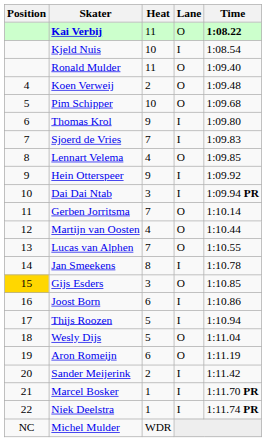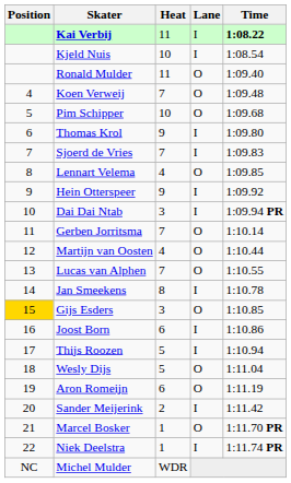 <table class="wikitable">
 <tr>
 <th>Position</th>
 <th>Skater</th>
 <th>Heat</th>
 <th>Lane</th>
 <th>Time</th>
 </tr>
 <tr bgcolor=ccffcc>
 <td align="center"></td>
 <td><strong><a href='#'>Kai Verbij</a></strong></td>
 <td>11</td>
-<td>O</td>
+<td>I</td>
 <td><strong>1:08.22</strong></td>
 </tr>
 <tr>
 <td align="center"></td>
 <td><a href='#'>Kjeld Nuis</a></td>
 <td>10</td>
 <td>I</td>
 <td>1:08.54</td>
 </tr>
 <tr>
 <td align="center"></td>
 <td><a href='#'>Ronald Mulder</a></td>
 <td>11</td>
 <td>O</td>
 <td>1:09.40</td>
 </tr>
 <tr>
 <td align="center">4</td>
 <td><a href='#'>Koen Verweij</a></td>
-<td>2</td>
+<td>7</td>
 <td>O</td>
 <td>1:09.48</td>
 </tr>
 <tr>
 <td align="center">5</td>
 <td><a href='#'>Pim Schipper</a></td>
 <td>10</td>
 <td>O</td>
 <td>1:09.68</td>
 </tr>
 <tr>
 <td align="center">6</td>
 <td><a href='#'>Thomas Krol</a></td>
 <td>9</td>
 <td>I</td>
 <td>1:09.80</td>
 </tr>
 <tr>
 <td align="center">7</td>
 <td><a href='#'>Sjoerd de Vries</a></td>
 <td>7</td>
 <td>I</td>
 <td>1:09.83</td>
 </tr>
 <tr>
 <td align="center">8</td>
 <td><a href='#'>Lennart Velema</a></td>
 <td>4</td>
 <td>O</td>
 <td>1:09.85</td>
 </tr>
 <tr>
 <td align="center">9</td>
 <td><a href='#'>Hein Otterspeer</a></td>
 <td>9</td>
 <td>I</td>
 <td>1:09.92</td>
 </tr>
 <tr>
 <td align="center">10</td>
 <td><a href='#'>Dai Dai Ntab</a></td>
 <td>3</td>
 <td>I</td>
 <td>1:09.94 <strong>PR</strong></td>
 </tr>
 <tr>
 <td align="center">11</td>
 <td><a href='#'>Gerben Jorritsma</a></td>
 <td>7</td>
 <td>O</td>
 <td>1:10.14</td>
 </tr>
 <tr>
 <td align="center">12</td>
 <td><a href='#'>Martijn van Oosten</a></td>
 <td>4</td>
 <td>O</td>
 <td>1:10.44</td>
 </tr>
 <tr>
 <td align="center">13</td>
 <td><a href='#'>Lucas van Alphen</a></td>
 <td>7</td>
 <td>O</td>
 <td>1:10.55</td>
 </tr>
 <tr>
 <td align="center">14</td>
 <td><a href='#'>Jan Smeekens</a></td>
 <td>8</td>
 <td>I</td>
 <td>1:10.78</td>
 </tr>
 <tr>
 <td align="center" style="background: gold;">15</td>
 <td><a href='#'>Gijs Esders</a></td>
 <td>3</td>
 <td>O</td>
 <td>1:10.85</td>
 </tr>
 <tr>
 <td align="center">16</td>
 <td><a href='#'>Joost Born</a></td>
 <td>6</td>
 <td>I</td>
 <td>1:10.86</td>
 </tr>
 <tr>
 <td align="center">17</td>
 <td><a href='#'>Thijs Roozen</a></td>
 <td>5</td>
 <td>I</td>
 <td>1:10.94</td>
 </tr>
 <tr>
 <td align="center">18</td>
 <td><a href='#'>Wesly Dijs</a></td>
 <td>5</td>
 <td>O</td>
 <td>1:11.04</td>
 </tr>
 <tr>
 <td align="center">19</td>
 <td><a href='#'>Aron Romeijn</a></td>
 <td>6</td>
 <td>O</td>
 <td>1:11.19</td>
 </tr>
 <tr>
 <td align="center">20</td>
 <td><a href='#'>Sander Meijerink</a></td>
 <td>2</td>
 <td>I</td>
 <td>1:11.42</td>
 </tr>
 <tr>
 <td align="center">21</td>
 <td><a href='#'>Marcel Bosker</a></td>
 <td>1</td>
-<td>I</td>
+<td>O</td>
 <td>1:11.70 <strong>PR</strong></td>
 </tr>
 <tr>
 <td align="center">22</td>
 <td><a href='#'>Niek Deelstra</a></td>
 <td>1</td>
 <td>I</td>
 <td>1:11.74 <strong>PR</strong></td>
 </tr>
 <tr>
 <td align="center">NC</td>
 <td><a href='#'>Michel Mulder</a></td>
 <td align="center">WDR</td>
 <td colspan="2" bgcolor=#EEEEEE></td>
 </tr>
 </table>
